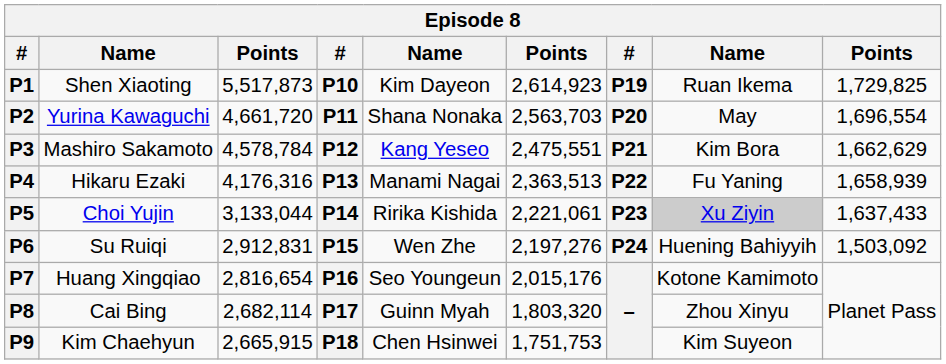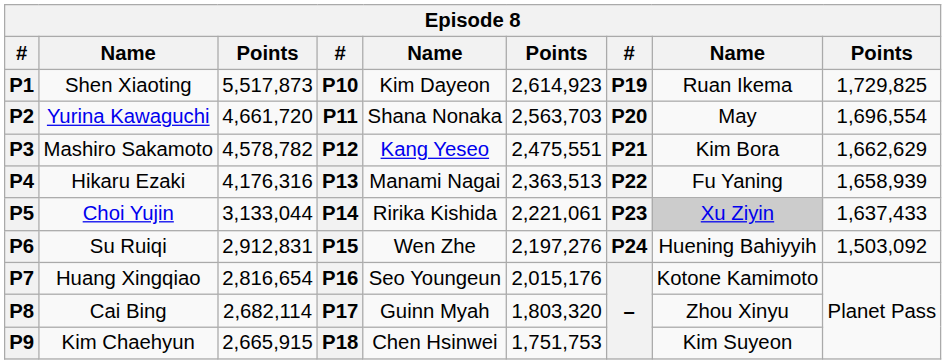 <table class="wikitable sortable" style="text-align:center">
 <tr>
 <th colspan="9">Episode 8</th>
 </tr>
 <tr>
 <th>#</th>
 <th>Name</th>
 <th>Points</th>
 <th>#</th>
 <th>Name</th>
 <th>Points</th>
 <th>#</th>
 <th>Name</th>
 <th>Points</th>
 </tr>
 <tr>
 <th>P1</th>
 <td>Shen Xiaoting</td>
 <td>5,517,873</td>
 <th>P10</th>
 <td>Kim Dayeon</td>
 <td>2,614,923</td>
 <th>P19</th>
 <td>Ruan Ikema</td>
 <td>1,729,825</td>
 </tr>
 <tr>
 <th>P2</th>
 <td><a href='#'>Yurina Kawaguchi</a></td>
 <td>4,661,720</td>
 <th>P11</th>
 <td>Shana Nonaka</td>
 <td>2,563,703</td>
 <th>P20</th>
 <td>May</td>
 <td>1,696,554</td>
 </tr>
 <tr>
 <th>P3</th>
 <td>Mashiro Sakamoto</td>
-<td>4,578,784</td>
+<td>4,578,782</td>
 <th>P12</th>
 <td><a href='#'>Kang Yeseo</a></td>
 <td>2,475,551</td>
 <th>P21</th>
 <td>Kim Bora</td>
 <td>1,662,629</td>
 </tr>
 <tr>
 <th>P4</th>
 <td>Hikaru Ezaki</td>
 <td>4,176,316</td>
 <th>P13</th>
 <td>Manami Nagai</td>
 <td>2,363,513</td>
 <th>P22</th>
 <td>Fu Yaning</td>
 <td>1,658,939</td>
 </tr>
 <tr>
 <th>P5</th>
 <td><a href='#'>Choi Yujin</a></td>
 <td>3,133,044</td>
 <th>P14</th>
 <td>Ririka Kishida</td>
 <td>2,221,061</td>
 <th>P23</th>
 <td style="background:#CCCCCC"><a href='#'>Xu Ziyin</a></td>
 <td>1,637,433</td>
 </tr>
 <tr>
 <th>P6</th>
 <td>Su Ruiqi</td>
 <td>2,912,831</td>
 <th>P15</th>
 <td>Wen Zhe</td>
 <td>2,197,276</td>
 <th>P24</th>
 <td>Huening Bahiyyih</td>
 <td>1,503,092</td>
 </tr>
 <tr>
 <th>P7</th>
 <td>Huang Xingqiao</td>
 <td>2,816,654</td>
 <th>P16</th>
 <td>Seo Youngeun</td>
 <td>2,015,176</td>
 <th rowspan="3">–</th>
 <td>Kotone Kamimoto</td>
 <td rowspan="3">Planet Pass</td>
 </tr>
 <tr>
 <th>P8</th>
 <td>Cai Bing</td>
 <td>2,682,114</td>
 <th>P17</th>
 <td>Guinn Myah</td>
 <td>1,803,320</td>
 <td>Zhou Xinyu</td>
 </tr>
 <tr>
 <th>P9</th>
 <td>Kim Chaehyun</td>
 <td>2,665,915</td>
 <th>P18</th>
 <td>Chen Hsinwei</td>
 <td>1,751,753</td>
 <td>Kim Suyeon</td>
 </tr>
 </table>
